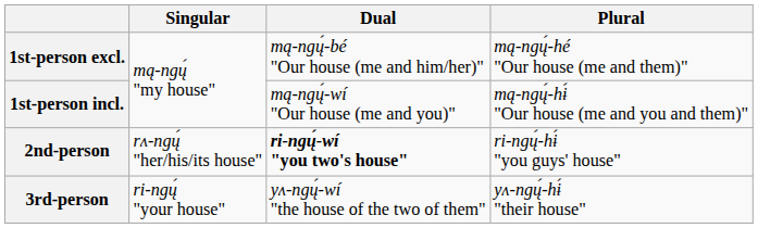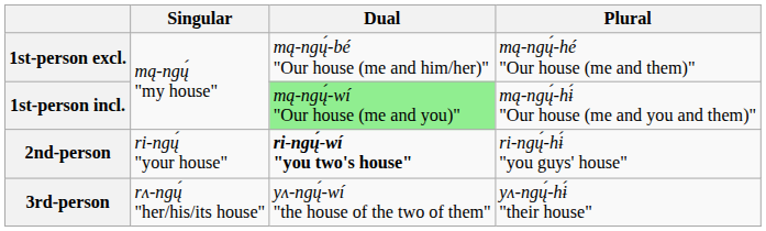 <table class="wikitable">
 <tr>
 <th></th>
 <th>Singular</th>
 <th>Dual</th>
 <th>Plural</th>
 </tr>
 <tr>
 <th>1st-person excl.</th>
 <td rowspan=2><em>mą-ngų́</em><br>"my house"</td>
 <td><em>mą-ngų́-bé</em><br>"Our house (me and him/her)"</td>
 <td><em>mą-ngų́-hé</em><br>"Our house (me and them)"</td>
 </tr>
 <tr>
 <th>1st-person incl.</th>
-<td><em>mą-ngų́-wí</em><br>"Our house (me and you)"</td>
+<td style="background: lightgreen;"><em>mą-ngų́-wí</em><br>"Our house (me and you)"</td>
 <td><em>mą-ngų́-hɨ́</em><br>"Our house (me and you and them)"</td>
 </tr>
 <tr>
 <th>2nd-person</th>
-<td><em>rʌ-ngų́</em><br>"her/his/its house"</td>
+<td><em>ri-ngų́</em><br>"your house"</td>
 <td><strong><em>ri-ngų́-wí</em><br>"you two's house"</strong></td>
 <td><em>ri-ngų́-hɨ́</em><br>"you guys' house"</td>
 </tr>
 <tr>
 <th>3rd-person</th>
-<td><em>ri-ngų́</em><br>"your house"</td>
+<td><em>rʌ-ngų́</em><br>"her/his/its house"</td>
 <td><em>yʌ-ngų́-wí</em><br>"the house of the two of them"</td>
 <td><em>yʌ-ngų́-hɨ́</em><br>"their house"</td>
 </tr>
 </table>
